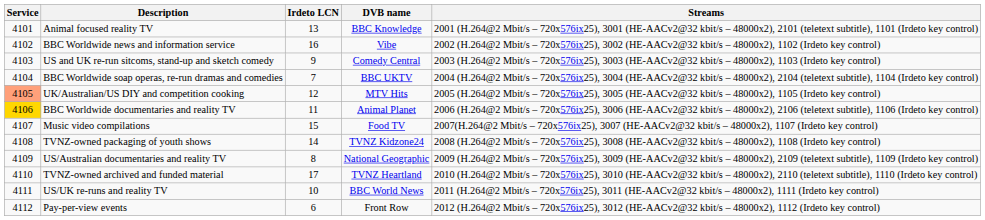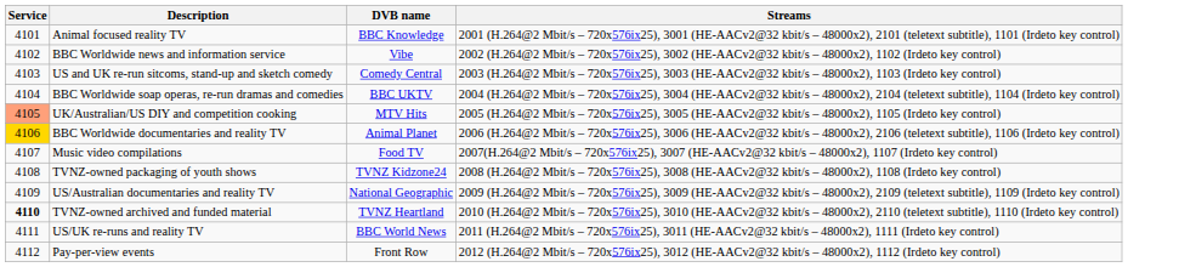 <table class="wikitable">
 <tr style="background:#efefef;">
 <th>Service</th>
 <th>Description</th>
-<th>Irdeto LCN</th>
 <th>DVB name</th>
 <th>Streams</th>
 </tr>
 <tr>
 <td align=center>4101</td>
 <td>Animal focused reality TV</td>
-<td align=center>13</td>
 <td align=center><a href='#'>BBC Knowledge</a></td>
 <td>2001 (H.264@2 Mbit/s – 720x<a href='#'>576ix</a>25), 3001 (HE-AACv2@32 kbit/s – 48000x2), 2101 (teletext subtitle), 1101 (Irdeto key control)</td>
 </tr>
 <tr>
 <td align=center>4102</td>
 <td>BBC Worldwide news and information service</td>
-<td align=center>16</td>
 <td align=center><a href='#'>Vibe</a></td>
 <td>2002 (H.264@2 Mbit/s – 720x<a href='#'>576ix</a>25), 3002 (HE-AACv2@32 kbit/s – 48000x2), 1102 (Irdeto key control)</td>
 </tr>
 <tr>
 <td align=center>4103</td>
 <td>US and UK re-run sitcoms, stand-up and sketch comedy</td>
-<td align=center>9</td>
 <td align=center><a href='#'>Comedy Central</a></td>
 <td>2003 (H.264@2 Mbit/s – 720x<a href='#'>576ix</a>25), 3003 (HE-AACv2@32 kbit/s – 48000x2), 1103 (Irdeto key control)</td>
 </tr>
 <tr>
 <td align=center>4104</td>
 <td>BBC Worldwide soap operas, re-run dramas and comedies</td>
-<td align=center>7</td>
 <td align=center><a href='#'>BBC UKTV</a></td>
 <td>2004 (H.264@2 Mbit/s – 720x<a href='#'>576ix</a>25), 3004 (HE-AACv2@32 kbit/s – 48000x2), 2104 (teletext subtitle), 1104 (Irdeto key control)</td>
 </tr>
 <tr>
 <td align=center style="background: lightsalmon;">4105</td>
 <td>UK/Australian/US DIY and competition cooking</td>
-<td align=center>12</td>
 <td align=center><a href='#'>MTV Hits</a></td>
 <td>2005 (H.264@2 Mbit/s – 720x<a href='#'>576ix</a>25), 3005 (HE-AACv2@32 kbit/s – 48000x2), 1105 (Irdeto key control)</td>
 </tr>
 <tr>
 <td align=center style="background: gold;">4106</td>
 <td>BBC Worldwide documentaries and reality TV</td>
-<td align=center>11</td>
 <td align=center><a href='#'>Animal Planet</a></td>
 <td>2006 (H.264@2 Mbit/s – 720x<a href='#'>576ix</a>25), 3006 (HE-AACv2@32 kbit/s – 48000x2), 2106 (teletext subtitle), 1106 (Irdeto key control)</td>
 </tr>
 <tr>
 <td align=center>4107</td>
 <td>Music video compilations</td>
-<td align=center>15</td>
 <td align=center><a href='#'>Food TV</a></td>
 <td>2007(H.264@2 Mbit/s – 720x<a href='#'>576ix</a>25), 3007 (HE-AACv2@32 kbit/s – 48000x2), 1107 (Irdeto key control)</td>
 </tr>
 <tr>
 <td align=center>4108</td>
 <td>TVNZ-owned packaging of youth shows</td>
-<td align=center>14</td>
 <td align=center><a href='#'>TVNZ Kidzone24</a></td>
 <td>2008 (H.264@2 Mbit/s – 720x<a href='#'>576ix</a>25), 3008 (HE-AACv2@32 kbit/s – 48000x2), 1108 (Irdeto key control)</td>
 </tr>
 <tr>
 <td align=center>4109</td>
 <td>US/Australian documentaries and reality TV</td>
-<td align=center>8</td>
 <td align=center><a href='#'>National Geographic</a></td>
 <td>2009 (H.264@2 Mbit/s – 720x<a href='#'>576ix</a>25), 3009 (HE-AACv2@32 kbit/s – 48000x2), 2109 (teletext subtitle), 1109 (Irdeto key control)</td>
 </tr>
 <tr>
-<td align=center>4110</td>
+<td align=center><strong>4110</strong></td>
 <td>TVNZ-owned archived and funded material</td>
-<td align=center>17</td>
 <td align=center><a href='#'>TVNZ Heartland</a></td>
 <td>2010 (H.264@2 Mbit/s – 720x<a href='#'>576ix</a>25), 3010 (HE-AACv2@32 kbit/s – 48000x2), 2110 (teletext subtitle), 1110 (Irdeto key control)</td>
 </tr>
 <tr>
 <td align=center>4111</td>
 <td>US/UK re-runs and reality TV</td>
-<td align=center>10</td>
 <td align=center><a href='#'>BBC World News</a></td>
 <td>2011 (H.264@2 Mbit/s – 720x<a href='#'>576ix</a>25), 3011 (HE-AACv2@32 kbit/s – 48000x2), 1111 (Irdeto key control)</td>
 </tr>
 <tr>
 <td align=center>4112</td>
 <td>Pay-per-view events</td>
-<td align=center>6</td>
 <td align=center>Front Row</td>
 <td>2012 (H.264@2 Mbit/s – 720x<a href='#'>576ix</a>25), 3012 (HE-AACv2@32 kbit/s – 48000x2), 1112 (Irdeto key control)</td>
 </tr>
 </table>
